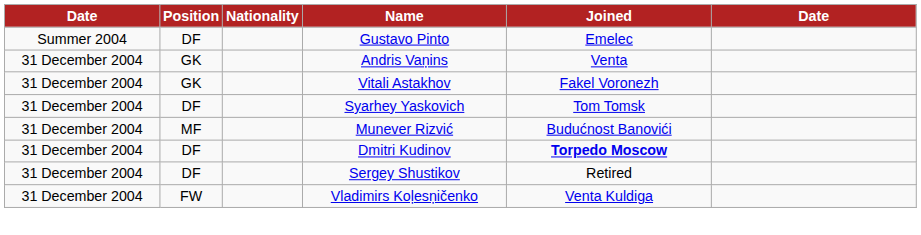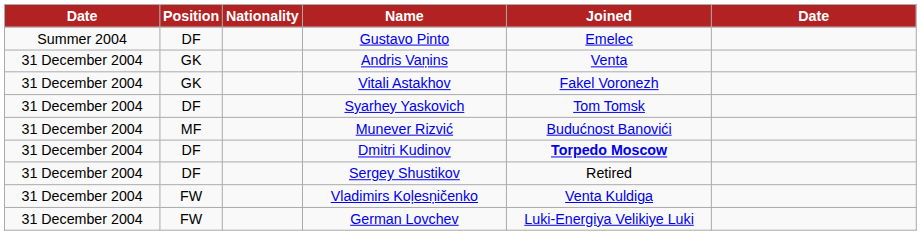 <table class="wikitable"  style="text-align:center; font-size:90%; ">
 <tr>
 <th style="background:#B22222; color:white; width:150px;">Date</th>
 <th style="background:#B22222; color:white; width:50px;">Position</th>
 <th style="background:#B22222; color:white; width:50px;">Nationality</th>
 <th style="background:#B22222; color:white; width:200px;">Name</th>
 <th style="background:#B22222; color:white; width:200px;">Joined</th>
 <th style="background:#B22222; color:white; width:200px;">Date</th>
 </tr>
 <tr>
 <td>Summer 2004</td>
 <td>DF</td>
 <td></td>
 <td><a href='#'>Gustavo Pinto</a></td>
 <td><a href='#'>Emelec</a></td>
 <td></td>
 </tr>
 <tr>
 <td>31 December 2004</td>
 <td>GK</td>
 <td></td>
 <td><a href='#'>Andris Vaņins</a></td>
 <td><a href='#'>Venta</a></td>
 <td></td>
 </tr>
 <tr>
 <td>31 December 2004</td>
 <td>GK</td>
 <td></td>
 <td><a href='#'>Vitali Astakhov</a></td>
 <td><a href='#'>Fakel Voronezh</a></td>
 <td></td>
 </tr>
 <tr>
 <td>31 December 2004</td>
 <td>DF</td>
 <td></td>
 <td><a href='#'>Syarhey Yaskovich</a></td>
 <td><a href='#'>Tom Tomsk</a></td>
 <td></td>
 </tr>
 <tr>
 <td>31 December 2004</td>
 <td>MF</td>
 <td></td>
 <td><a href='#'>Munever Rizvić</a></td>
 <td><a href='#'>Budućnost Banovići</a></td>
 <td></td>
 </tr>
 <tr>
 <td>31 December 2004</td>
 <td>DF</td>
 <td></td>
 <td><a href='#'>Dmitri Kudinov</a></td>
 <td><strong><a href='#'>Torpedo Moscow</a></strong></td>
 <td></td>
 </tr>
 <tr>
 <td>31 December 2004</td>
 <td>DF</td>
 <td></td>
 <td><a href='#'>Sergey Shustikov</a></td>
 <td>Retired</td>
 <td></td>
 </tr>
 <tr>
 <td>31 December 2004</td>
 <td>FW</td>
 <td></td>
 <td><a href='#'>Vladimirs Koļesņičenko</a></td>
 <td><a href='#'>Venta Kuldiga</a></td>
 <td></td>
 </tr>
+<tr>
+<td>31 December 2004</td>
+<td>FW</td>
+<td></td>
+<td><a href='#'>German Lovchev</a></td>
+<td><a href='#'>Luki-Energiya Velikiye Luki</a></td>
+<td></td>
+</tr>
 </table>
